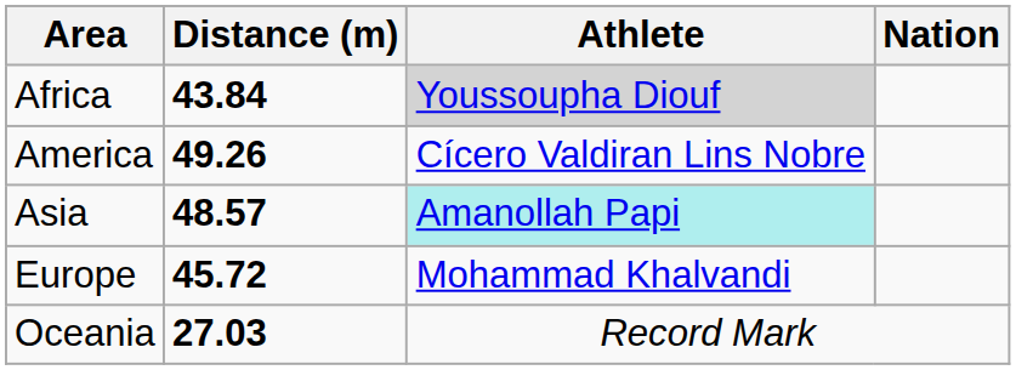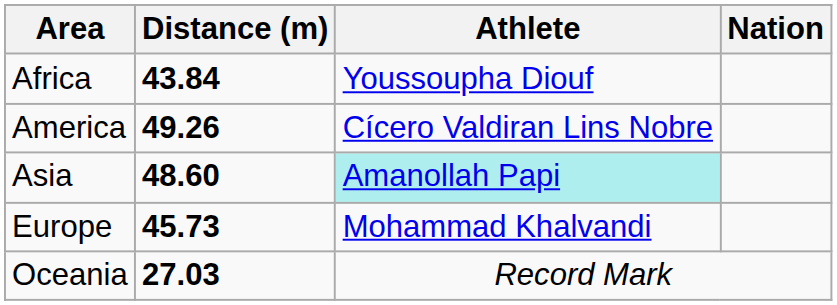 <table class="wikitable">
 <tr>
 <th>Area</th>
 <th>Distance (m)</th>
 <th>Athlete</th>
 <th>Nation</th>
 </tr>
 <tr>
 <td>Africa</td>
 <td><strong>43.84</strong></td>
-<td style="background: lightgrey;"><a href='#'>Youssoupha Diouf</a></td>
+<td><a href='#'>Youssoupha Diouf</a></td>
 <td></td>
 </tr>
 <tr>
 <td>America</td>
 <td><strong>49.26</strong> </td>
 <td><a href='#'>Cícero Valdiran Lins Nobre</a></td>
 <td></td>
 </tr>
 <tr>
 <td>Asia</td>
-<td><strong>48.57</strong></td>
+<td><strong>48.60</strong></td>
 <td style="background: paleturquoise;"><a href='#'>Amanollah Papi</a></td>
 <td></td>
 </tr>
 <tr>
 <td>Europe</td>
-<td><strong>45.72</strong></td>
+<td><strong>45.73</strong></td>
 <td><a href='#'>Mohammad Khalvandi</a></td>
 <td></td>
 </tr>
 <tr>
 <td>Oceania</td>
 <td><strong>27.03</strong></td>
 <td colspan="2" align="center"><em>Record Mark</em></td>
 </tr>
 </table>
